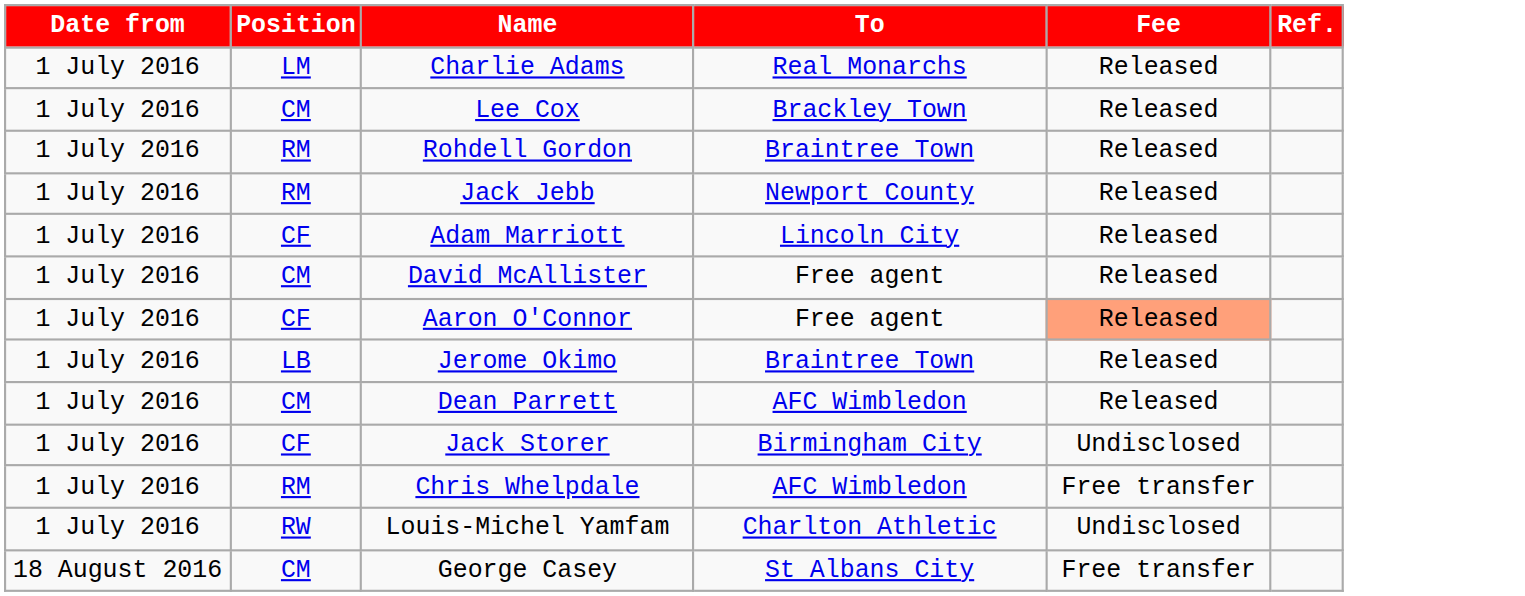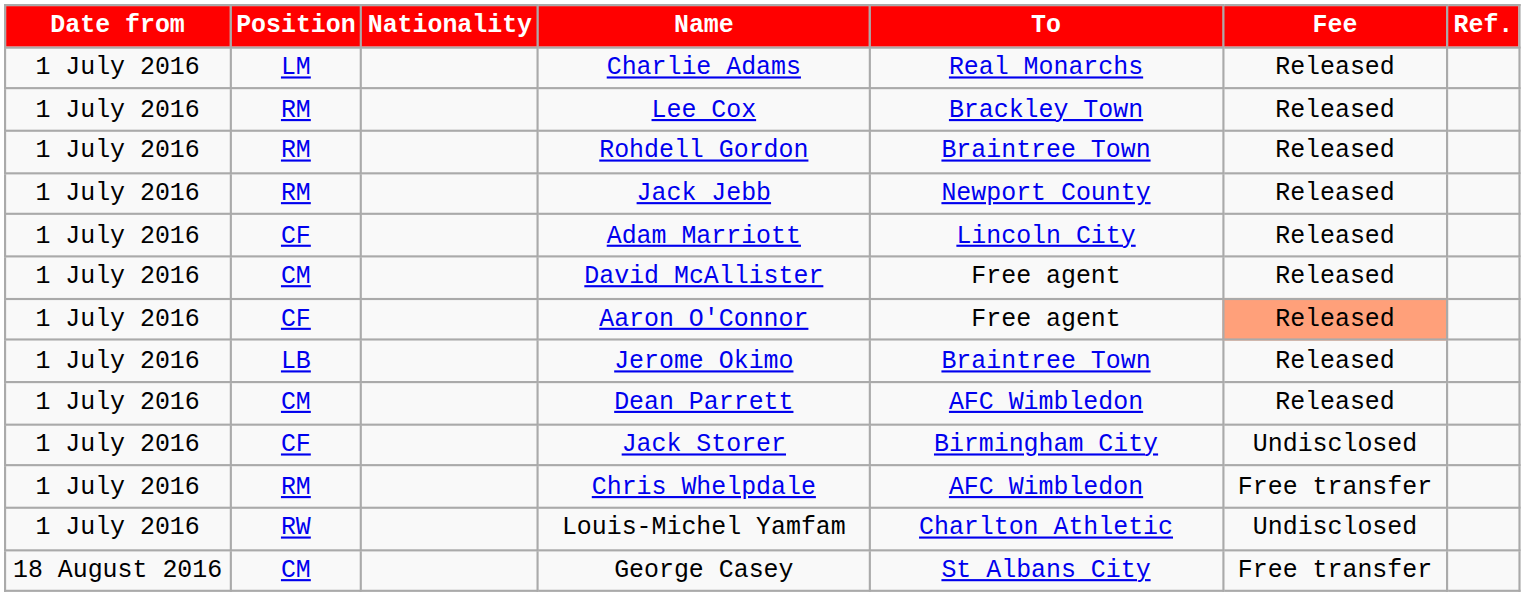 <table class="wikitable"  style="text-align:center; font-size:90%; ">
 <tr>
 <th style="background:#FF0000; color:white; width:100px;">Date from</th>
 <th style="background:#FF0000; color:white; width:50px;">Position</th>
+<th style="background:#FF0000; color:white; width:50px;">Nationality</th>
 <th style="background:#FF0000; color:white; width:150px;">Name</th>
 <th style="background:#FF0000; color:white; width:160px;">To</th>
 <th style="background:#FF0000; color:white; width:100px;">Fee</th>
 <th style="background:#FF0000; color:white; width:25px;">Ref.</th>
 </tr>
 <tr>
 <td>1 July 2016</td>
 <td><a href='#'>LM</a></td>
+<td></td>
 <td><a href='#'>Charlie Adams</a></td>
 <td><a href='#'>Real Monarchs</a> </td>
 <td>Released</td>
 <td></td>
 </tr>
 <tr>
 <td>1 July 2016</td>
-<td><a href='#'>CM</a></td>
+<td><a href='#'>RM</a></td>
+<td></td>
 <td><a href='#'>Lee Cox</a></td>
 <td><a href='#'>Brackley Town</a> </td>
 <td>Released</td>
 <td></td>
 </tr>
 <tr>
 <td>1 July 2016</td>
 <td><a href='#'>RM</a></td>
+<td></td>
 <td><a href='#'>Rohdell Gordon</a></td>
 <td><a href='#'>Braintree Town</a> </td>
 <td>Released</td>
 <td></td>
 </tr>
 <tr>
 <td>1 July 2016</td>
 <td><a href='#'>RM</a></td>
+<td></td>
 <td><a href='#'>Jack Jebb</a></td>
 <td><a href='#'>Newport County</a> </td>
 <td>Released</td>
 <td></td>
 </tr>
 <tr>
 <td>1 July 2016</td>
 <td><a href='#'>CF</a></td>
+<td></td>
 <td><a href='#'>Adam Marriott</a></td>
 <td><a href='#'>Lincoln City</a> </td>
 <td>Released</td>
 <td></td>
 </tr>
 <tr>
 <td>1 July 2016</td>
 <td><a href='#'>CM</a></td>
+<td></td>
 <td><a href='#'>David McAllister</a></td>
 <td>Free agent</td>
 <td>Released</td>
 <td></td>
 </tr>
 <tr>
 <td>1 July 2016</td>
 <td><a href='#'>CF</a></td>
+<td></td>
 <td><a href='#'>Aaron O'Connor</a></td>
 <td>Free agent</td>
 <td style="background: lightsalmon;">Released</td>
 <td></td>
 </tr>
 <tr>
 <td>1 July 2016</td>
 <td><a href='#'>LB</a></td>
+<td></td>
 <td><a href='#'>Jerome Okimo</a></td>
 <td><a href='#'>Braintree Town</a> </td>
 <td>Released</td>
 <td></td>
 </tr>
 <tr>
 <td>1 July 2016</td>
 <td><a href='#'>CM</a></td>
+<td></td>
 <td><a href='#'>Dean Parrett</a></td>
 <td><a href='#'>AFC Wimbledon</a></td>
 <td>Released</td>
 <td></td>
 </tr>
 <tr>
 <td>1 July 2016</td>
 <td><a href='#'>CF</a></td>
+<td></td>
 <td><a href='#'>Jack Storer</a></td>
 <td><a href='#'>Birmingham City</a></td>
 <td>Undisclosed</td>
 <td></td>
 </tr>
 <tr>
 <td>1 July 2016</td>
 <td><a href='#'>RM</a></td>
+<td></td>
 <td><a href='#'>Chris Whelpdale</a></td>
 <td><a href='#'>AFC Wimbledon</a></td>
 <td>Free transfer</td>
 <td></td>
 </tr>
 <tr>
 <td>1 July 2016</td>
 <td><a href='#'>RW</a></td>
+<td></td>
 <td>Louis-Michel Yamfam</td>
 <td><a href='#'>Charlton Athletic</a></td>
 <td>Undisclosed</td>
 <td></td>
 </tr>
 <tr>
 <td>18 August 2016</td>
 <td><a href='#'>CM</a></td>
+<td></td>
 <td>George Casey</td>
 <td><a href='#'>St Albans City</a></td>
 <td>Free transfer</td>
 <td></td>
 </tr>
 </table>
